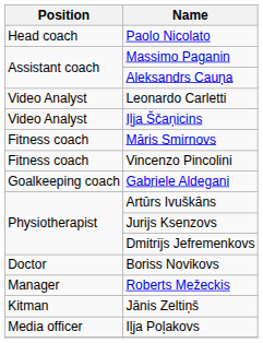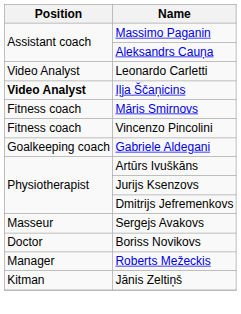 <table class="wikitable" ;font-size:50%;">
 <tr>
 <th>Position</th>
 <th>Name</th>
-</tr>
-<tr>
-<td>Head coach</td>
-<td> <a href='#'>Paolo Nicolato</a></td>
 </tr>
 <tr>
 <td rowspan=2>Assistant coach</td>
 <td> <a href='#'>Massimo Paganin</a></td>
 </tr>
 <tr>
 <td> <a href='#'>Aleksandrs Cauņa</a></td>
 </tr>
 <tr>
 <td>Video Analyst</td>
 <td> Leonardo Carletti</td>
 </tr>
 <tr>
-<td>Video Analyst</td>
+<td><strong>Video Analyst</strong></td>
 <td> <a href='#'>Iļja Ščaņicins</a></td>
 </tr>
 <tr>
 <td>Fitness coach</td>
 <td> <a href='#'>Māris Smirnovs</a></td>
 </tr>
 <tr>
 <td>Fitness coach</td>
 <td> Vincenzo Pincolini</td>
 </tr>
 <tr>
 <td>Goalkeeping coach</td>
 <td> <a href='#'>Gabriele Aldegani</a></td>
 </tr>
 <tr>
 <td rowspan=3>Physiotherapist</td>
 <td> Artūrs Ivuškāns</td>
 </tr>
 <tr>
 <td> Jurijs Ksenzovs</td>
 </tr>
 <tr>
 <td> Dmitrijs Jefremenkovs</td>
 </tr>
 <tr>
+<td>Masseur</td>
+<td> Sergejs Avakovs</td>
+</tr>
+<tr>
 <td>Doctor</td>
 <td> Boriss Novikovs</td>
 </tr>
 <tr>
 <td>Manager</td>
 <td> <a href='#'>Roberts Mežeckis</a></td>
 </tr>
 <tr>
 <td>Kitman</td>
 <td> Jānis Zeltiņš</td>
 </tr>
 <tr>
-<td>Media officer</td>
-<td> Iļja Poļakovs</td>
-</tr>
-<tr>
 </tr>
 </table>
